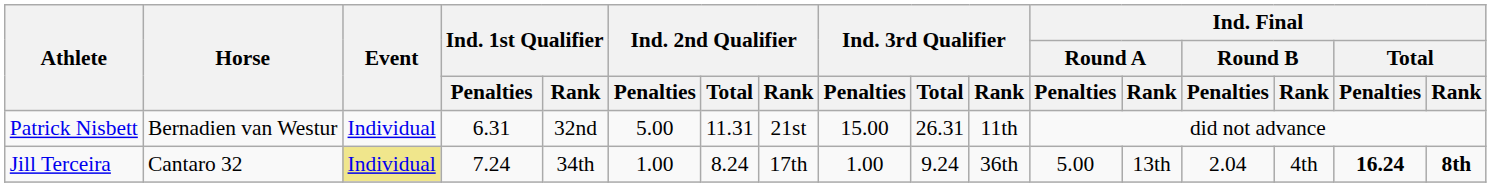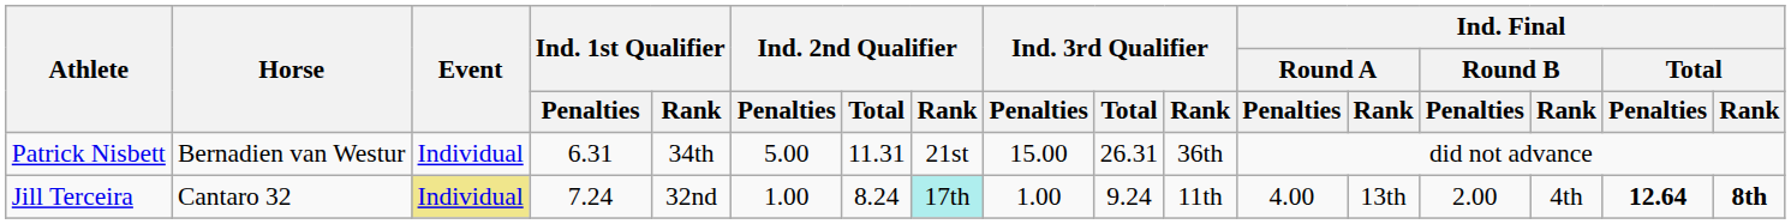 <table class="wikitable" border="1" style="font-size:90%">
 <tr>
 <th rowspan=3>Athlete</th>
 <th rowspan=3>Horse</th>
 <th rowspan=3>Event</th>
 <th colspan=2 rowspan=2>Ind. 1st Qualifier</th>
 <th colspan=3 rowspan=2>Ind. 2nd Qualifier</th>
 <th colspan=3 rowspan=2>Ind. 3rd Qualifier</th>
 <th colspan=6>Ind. Final</th>
 </tr>
 <tr>
 <th colspan=2>Round A</th>
 <th colspan=2>Round B</th>
 <th colspan=2>Total</th>
 </tr>
 <tr>
 <th>Penalties</th>
 <th>Rank</th>
 <th>Penalties</th>
 <th>Total</th>
 <th>Rank</th>
 <th>Penalties</th>
 <th>Total</th>
 <th>Rank</th>
 <th>Penalties</th>
 <th>Rank</th>
 <th>Penalties</th>
 <th>Rank</th>
 <th>Penalties</th>
 <th>Rank</th>
 </tr>
 <tr>
 <td><a href='#'>Patrick Nisbett</a></td>
 <td>Bernadien van Westur</td>
 <td><a href='#'>Individual</a></td>
 <td align=center>6.31</td>
-<td align=center>32nd</td>
+<td align=center>34th</td>
 <td align=center>5.00</td>
 <td align=center>11.31</td>
 <td align=center>21st</td>
 <td align=center>15.00</td>
 <td align=center>26.31</td>
-<td align=center>11th</td>
+<td align=center>36th</td>
 <td align=center colspan=7>did not advance</td>
 </tr>
 <tr>
 <td><a href='#'>Jill Terceira</a></td>
 <td>Cantaro 32</td>
 <td style="background: khaki;"><a href='#'>Individual</a></td>
 <td align=center>7.24</td>
-<td align=center>34th</td>
+<td align=center>32nd</td>
 <td align=center>1.00</td>
 <td align=center>8.24</td>
-<td align=center>17th</td>
+<td align=center style="background: paleturquoise;">17th</td>
 <td align=center>1.00</td>
 <td align=center>9.24</td>
-<td align=center>36th</td>
-<td align=center>5.00</td>
+<td align=center>11th</td>
+<td align=center>4.00</td>
 <td align=center>13th</td>
-<td align=center>2.04</td>
+<td align=center>2.00</td>
 <td align=center>4th</td>
-<td align=center><strong>16.24</strong></td>
+<td align=center><strong>12.64</strong></td>
 <td align=center><strong>8th</strong></td>
 </tr>
 </table>
